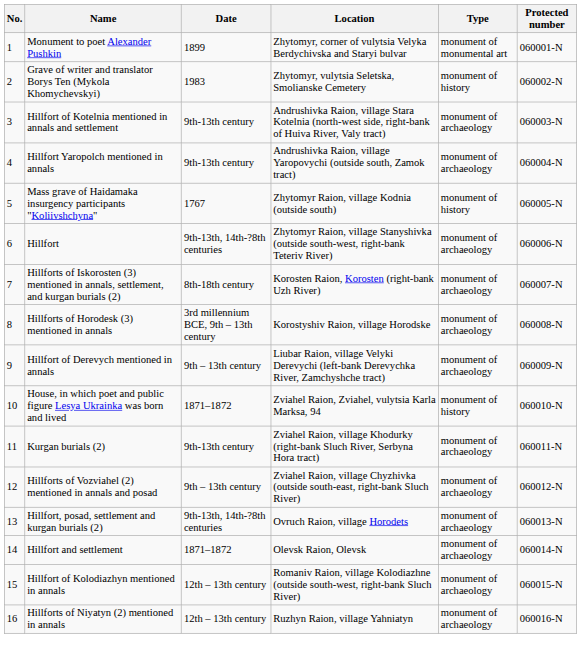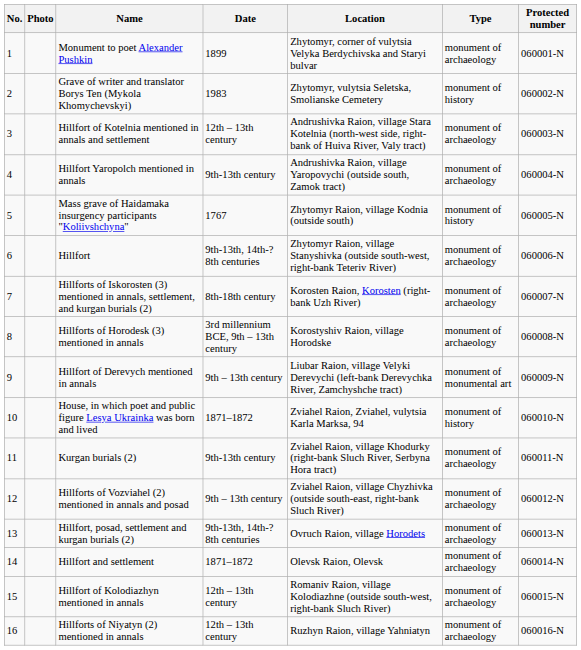 <table class="wikitable">
 <tr>
 <th>No.</th>
+<th>Photo</th>
 <th>Name</th>
 <th>Date</th>
 <th>Location</th>
 <th>Type</th>
 <th>Protected number</th>
 </tr>
 <tr>
 <td>1</td>
+<td></td>
 <td>Monument to poet <a href='#'>Alexander Pushkin</a></td>
 <td>1899</td>
 <td>Zhytomyr, corner of vulytsia Velyka Berdychivska and Staryi bulvar</td>
-<td>monument of monumental art</td>
+<td>monument of archaeology</td>
 <td>060001-N</td>
 </tr>
 <tr>
 <td>2</td>
+<td></td>
 <td>Grave of writer and translator Borys Ten (Mykola Khomychevskyi)</td>
 <td>1983</td>
 <td>Zhytomyr, vulytsia Seletska, Smolianske Cemetery</td>
 <td>monument of history</td>
 <td>060002-N</td>
 </tr>
 <tr>
 <td>3</td>
+<td></td>
 <td>Hillfort of Kotelnia mentioned in annals and settlement</td>
-<td>9th-13th century</td>
+<td>12th – 13th century</td>
 <td>Andrushivka Raion, village Stara Kotelnia (north-west side, right-bank of Huiva River, Valy tract)</td>
 <td>monument of archaeology</td>
 <td>060003-N</td>
 </tr>
 <tr>
 <td>4</td>
+<td></td>
 <td>Hillfort Yaropolch mentioned in annals</td>
 <td>9th-13th century</td>
 <td>Andrushivka Raion, village Yaropovychi (outside south, Zamok tract)</td>
 <td>monument of archaeology</td>
 <td>060004-N</td>
 </tr>
 <tr>
 <td>5</td>
+<td></td>
 <td>Mass grave of Haidamaka insurgency participants "<a href='#'>Koliivshchyna</a>"</td>
 <td>1767</td>
 <td>Zhytomyr Raion, village Kodnia (outside south)</td>
 <td>monument of history</td>
 <td>060005-N</td>
 </tr>
 <tr>
 <td>6</td>
+<td></td>
 <td>Hillfort</td>
 <td>9th-13th, 14th-?8th centuries</td>
 <td>Zhytomyr Raion, village Stanyshivka (outside south-west, right-bank Teteriv River)</td>
 <td>monument of archaeology</td>
 <td>060006-N</td>
 </tr>
 <tr>
 <td>7</td>
+<td></td>
 <td>Hillforts of Iskorosten (3) mentioned in annals, settlement, and kurgan burials (2)</td>
 <td>8th-18th century</td>
 <td>Korosten Raion, <a href='#'>Korosten</a> (right-bank Uzh River)</td>
 <td>monument of archaeology</td>
 <td>060007-N</td>
 </tr>
 <tr>
 <td>8</td>
+<td></td>
 <td>Hillforts of Horodesk (3) mentioned in annals</td>
 <td>3rd millennium BCE, 9th – 13th century</td>
 <td>Korostyshiv Raion, village Horodske</td>
 <td>monument of archaeology</td>
 <td>060008-N</td>
 </tr>
 <tr>
 <td>9</td>
+<td></td>
 <td>Hillfort of Derevych mentioned in annals</td>
 <td>9th – 13th century</td>
 <td>Liubar Raion, village Velyki Derevychi (left-bank Derevychka River, Zamchyshche tract)</td>
-<td>monument of archaeology</td>
+<td>monument of monumental art</td>
 <td>060009-N</td>
 </tr>
 <tr>
 <td>10</td>
+<td></td>
 <td>House, in which poet and public figure <a href='#'>Lesya Ukrainka</a> was born and lived</td>
 <td>1871–1872</td>
 <td>Zviahel Raion, Zviahel, vulytsia Karla Marksa, 94</td>
 <td>monument of history</td>
 <td>060010-N</td>
 </tr>
 <tr>
 <td>11</td>
+<td></td>
 <td>Kurgan burials (2)</td>
 <td>9th-13th century</td>
 <td>Zviahel Raion, village Khodurky (right-bank Sluch River, Serbyna Hora tract)</td>
 <td>monument of archaeology</td>
 <td>060011-N</td>
 </tr>
 <tr>
 <td>12</td>
+<td></td>
 <td>Hillforts of Vozviahel (2) mentioned in annals and posad</td>
 <td>9th – 13th century</td>
 <td>Zviahel Raion, village Chyzhivka (outside south-east, right-bank Sluch River)</td>
 <td>monument of archaeology</td>
 <td>060012-N</td>
 </tr>
 <tr>
 <td>13</td>
+<td></td>
 <td>Hillfort, posad, settlement and kurgan burials (2)</td>
 <td>9th-13th, 14th-?8th centuries</td>
 <td>Ovruch Raion, village <a href='#'>Horodets</a></td>
 <td>monument of archaeology</td>
 <td>060013-N</td>
 </tr>
 <tr>
 <td>14</td>
+<td></td>
 <td>Hillfort and settlement</td>
 <td>1871–1872</td>
 <td>Olevsk Raion, Olevsk</td>
 <td>monument of archaeology</td>
 <td>060014-N</td>
 </tr>
 <tr>
 <td>15</td>
+<td></td>
 <td>Hillfort of Kolodiazhyn mentioned in annals</td>
 <td>12th – 13th century</td>
 <td>Romaniv Raion, village Kolodiazhne (outside south-west, right-bank Sluch River)</td>
 <td>monument of archaeology</td>
 <td>060015-N</td>
 </tr>
 <tr>
 <td>16</td>
+<td></td>
 <td>Hillforts of Niyatyn (2) mentioned in annals</td>
 <td>12th – 13th century</td>
 <td>Ruzhyn Raion, village Yahniatyn</td>
 <td>monument of archaeology</td>
 <td>060016-N</td>
 </tr>
 </table>
